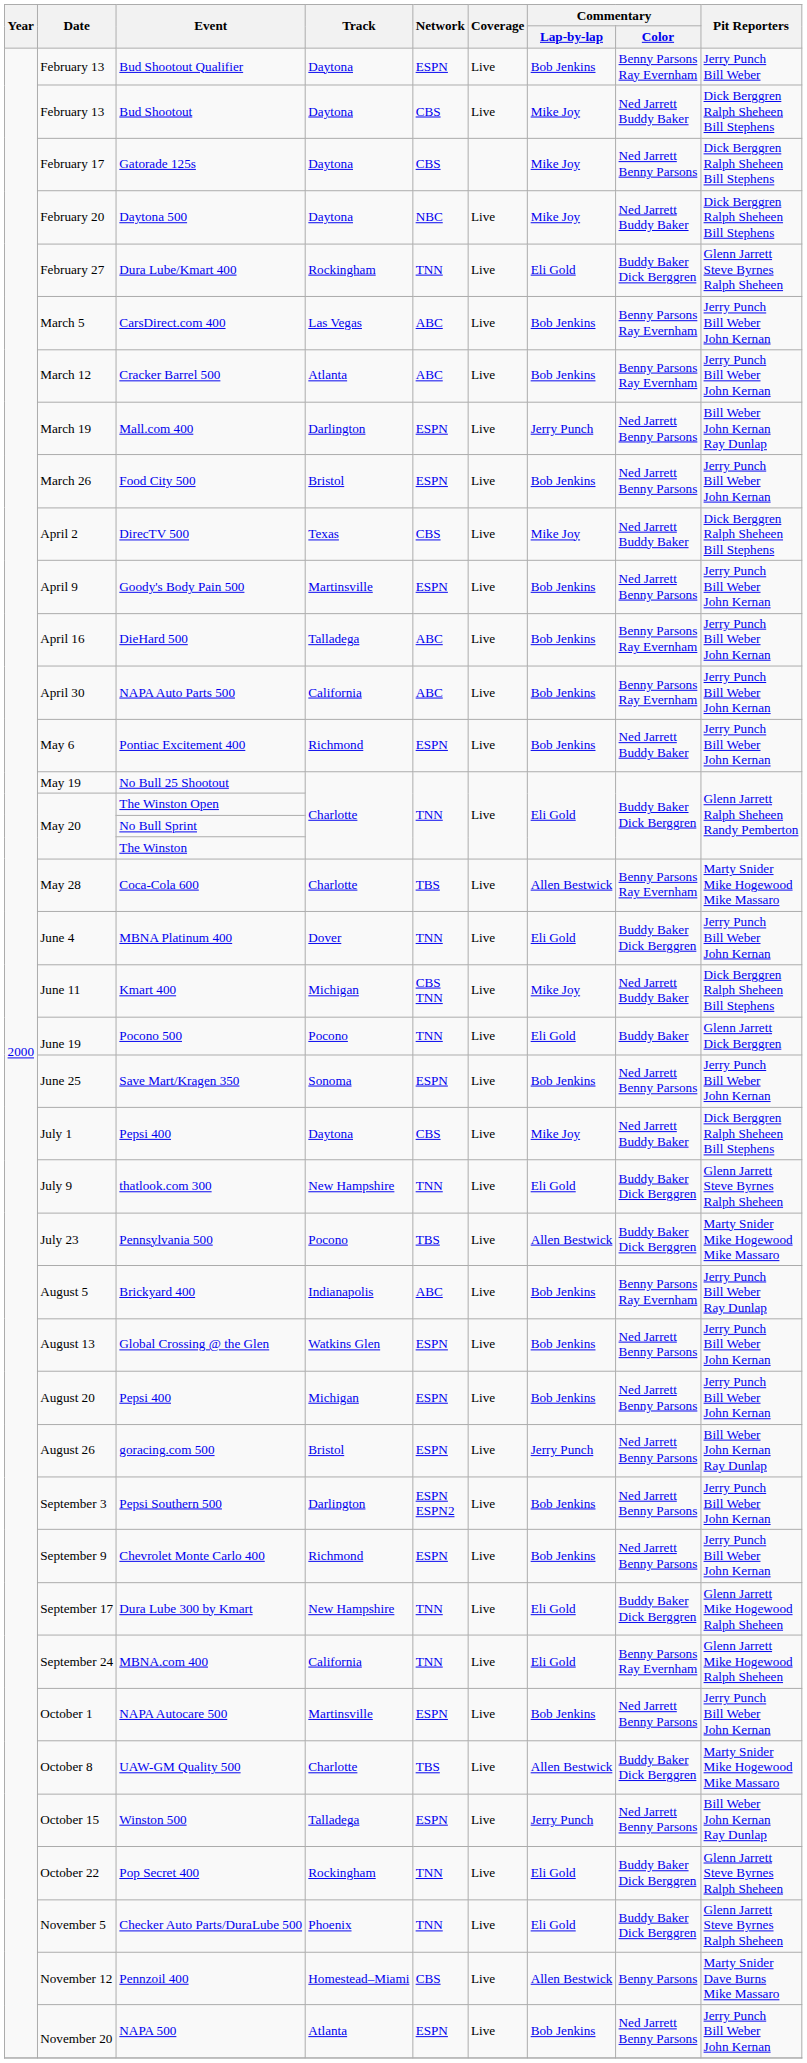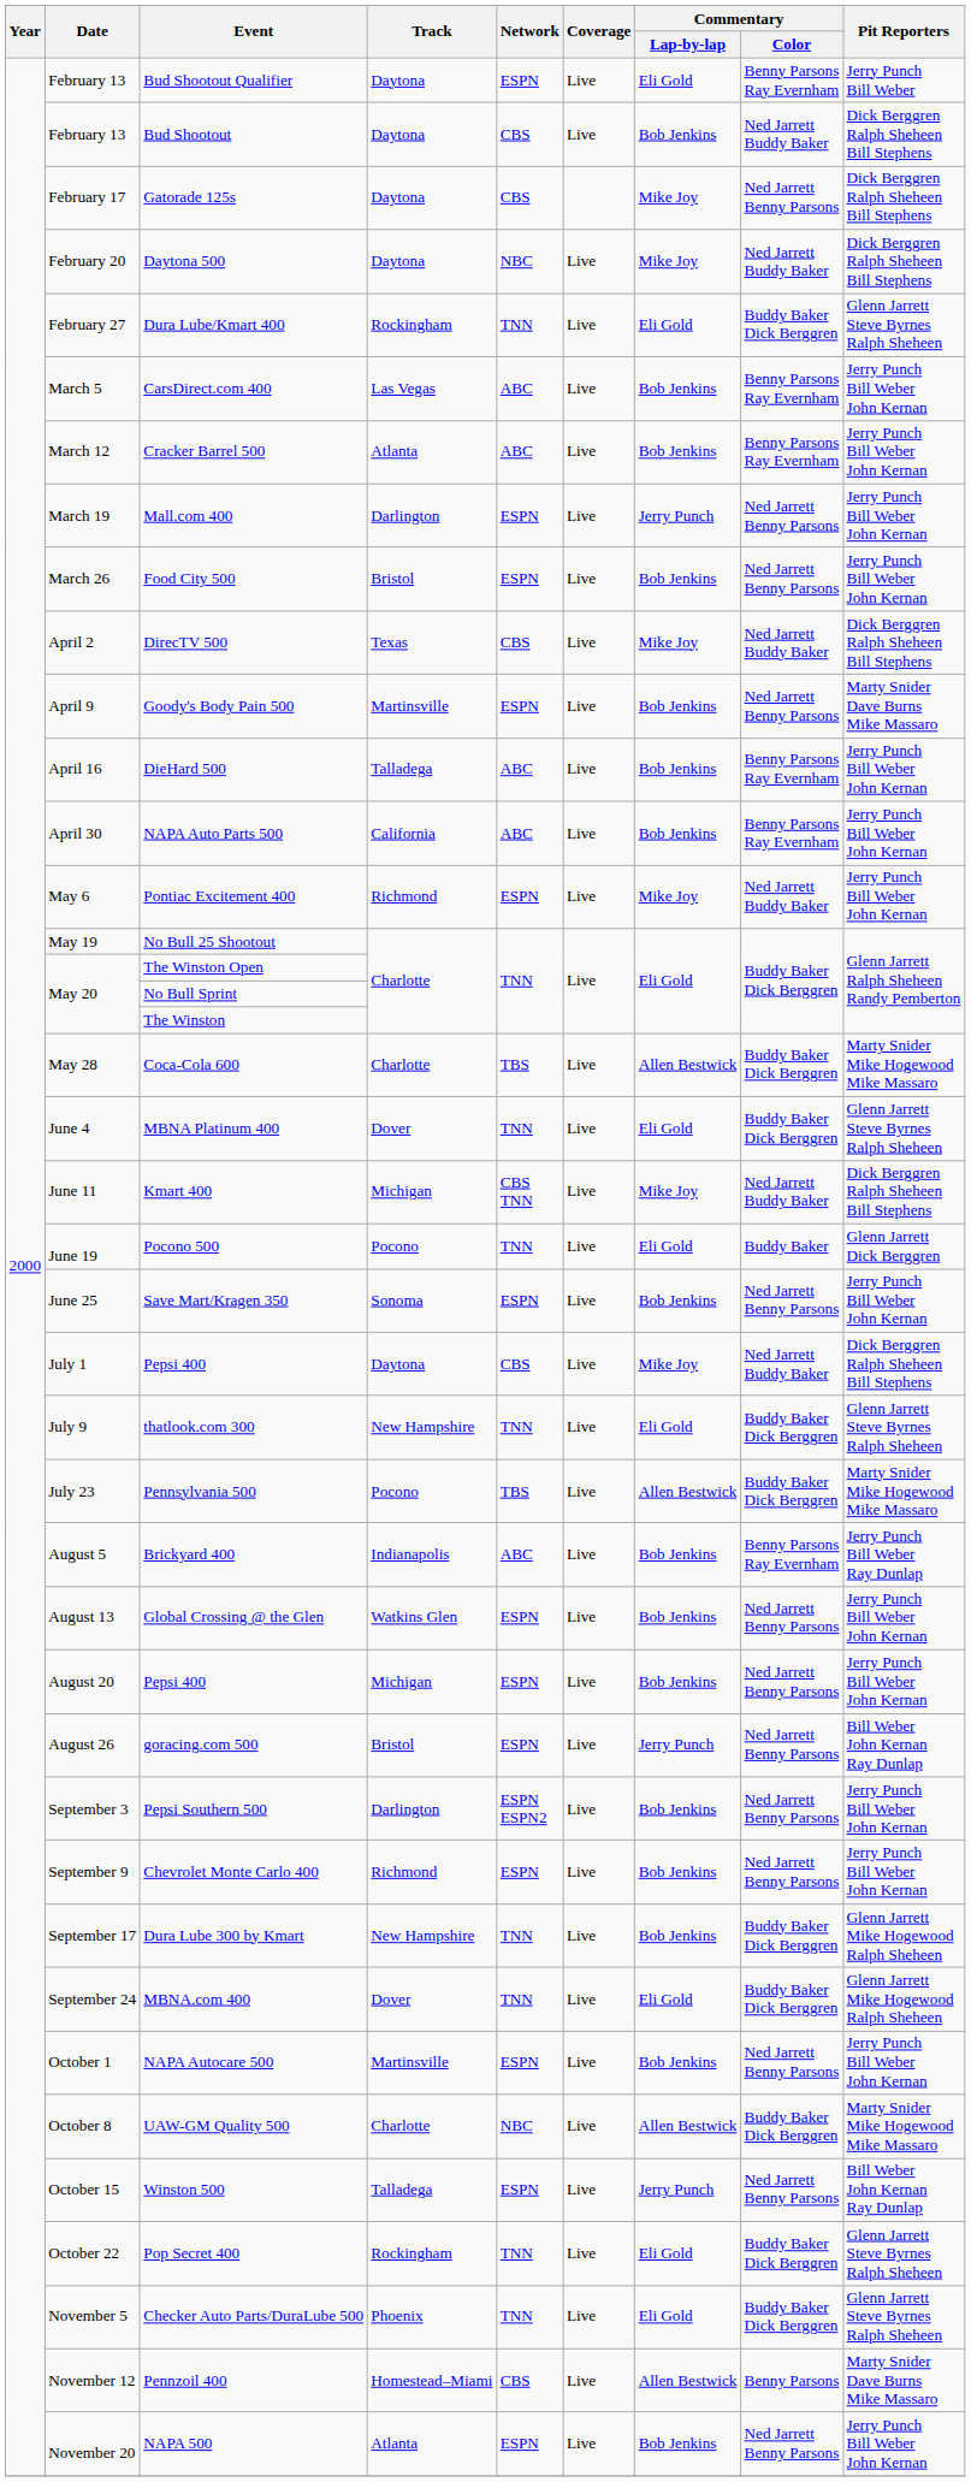 <table class="wikitable"  style="font-size: 85%;">
 <tr>
 <th rowspan=2>Year</th>
 <th rowspan=2>Date</th>
 <th rowspan=2>Event</th>
 <th rowspan=2>Track</th>
 <th rowspan=2>Network</th>
 <th rowspan=2>Coverage</th>
 <th colspan=2>Commentary</th>
 <th rowspan=2>Pit Reporters</th>
 </tr>
 <tr>
 <th><a href='#'>Lap-by-lap</a></th>
 <th><a href='#'>Color</a></th>
 </tr>
 <tr>
 <td rowspan=41><a href='#'>2000</a></td>
 <td>February 13</td>
 <td><a href='#'>Bud Shootout Qualifier</a></td>
 <td><a href='#'>Daytona</a></td>
 <td><a href='#'>ESPN</a></td>
 <td>Live</td>
-<td><a href='#'>Bob Jenkins</a></td>
+<td><a href='#'>Eli Gold</a></td>
 <td><a href='#'>Benny Parsons</a> <br> <a href='#'>Ray Evernham</a></td>
 <td><a href='#'>Jerry Punch</a> <br> <a href='#'>Bill Weber</a></td>
 </tr>
 <tr>
 <td>February 13</td>
 <td><a href='#'>Bud Shootout</a></td>
 <td><a href='#'>Daytona</a></td>
 <td><a href='#'>CBS</a></td>
 <td>Live</td>
-<td><a href='#'>Mike Joy</a></td>
+<td><a href='#'>Bob Jenkins</a></td>
 <td><a href='#'>Ned Jarrett</a> <br> <a href='#'>Buddy Baker</a></td>
 <td><a href='#'>Dick Berggren</a> <br> <a href='#'>Ralph Sheheen</a> <br> <a href='#'>Bill Stephens</a></td>
 </tr>
 <tr>
 <td>February 17</td>
 <td><a href='#'>Gatorade 125s</a></td>
 <td><a href='#'>Daytona</a></td>
 <td><a href='#'>CBS</a></td>
 <td></td>
 <td><a href='#'>Mike Joy</a></td>
 <td><a href='#'>Ned Jarrett</a> <br> <a href='#'>Benny Parsons</a></td>
 <td><a href='#'>Dick Berggren</a> <br> <a href='#'>Ralph Sheheen</a> <br> <a href='#'>Bill Stephens</a></td>
 </tr>
 <tr>
 <td>February 20</td>
 <td><a href='#'>Daytona 500</a></td>
 <td><a href='#'>Daytona</a></td>
 <td><a href='#'>NBC</a></td>
 <td>Live</td>
 <td><a href='#'>Mike Joy</a></td>
 <td><a href='#'>Ned Jarrett</a> <br> <a href='#'>Buddy Baker</a></td>
 <td><a href='#'>Dick Berggren</a> <br> <a href='#'>Ralph Sheheen</a> <br> <a href='#'>Bill Stephens</a></td>
 </tr>
 <tr>
 <td>February 27</td>
 <td><a href='#'>Dura Lube/Kmart 400</a></td>
 <td><a href='#'>Rockingham</a></td>
 <td><a href='#'>TNN</a></td>
 <td>Live</td>
 <td><a href='#'>Eli Gold</a></td>
 <td><a href='#'>Buddy Baker</a> <br> <a href='#'>Dick Berggren</a></td>
 <td><a href='#'>Glenn Jarrett</a> <br> <a href='#'>Steve Byrnes</a> <br> <a href='#'>Ralph Sheheen</a></td>
 </tr>
 <tr>
 <td>March 5</td>
 <td><a href='#'>CarsDirect.com 400</a></td>
 <td><a href='#'>Las Vegas</a></td>
 <td><a href='#'>ABC</a></td>
 <td>Live</td>
 <td><a href='#'>Bob Jenkins</a></td>
 <td><a href='#'>Benny Parsons</a> <br> <a href='#'>Ray Evernham</a></td>
 <td><a href='#'>Jerry Punch</a> <br> <a href='#'>Bill Weber</a> <br> <a href='#'>John Kernan</a></td>
 </tr>
 <tr>
 <td>March 12</td>
 <td><a href='#'>Cracker Barrel 500</a></td>
 <td><a href='#'>Atlanta</a></td>
 <td><a href='#'>ABC</a></td>
 <td>Live</td>
 <td><a href='#'>Bob Jenkins</a></td>
 <td><a href='#'>Benny Parsons</a> <br> <a href='#'>Ray Evernham</a></td>
 <td><a href='#'>Jerry Punch</a> <br> <a href='#'>Bill Weber</a> <br> <a href='#'>John Kernan</a></td>
 </tr>
 <tr>
 <td>March 19</td>
 <td><a href='#'>Mall.com 400</a></td>
 <td><a href='#'>Darlington</a></td>
 <td><a href='#'>ESPN</a></td>
 <td>Live</td>
 <td><a href='#'>Jerry Punch</a></td>
 <td><a href='#'>Ned Jarrett</a> <br> <a href='#'>Benny Parsons</a></td>
-<td><a href='#'>Bill Weber</a> <br> <a href='#'>John Kernan</a> <br> <a href='#'>Ray Dunlap</a></td>
+<td><a href='#'>Jerry Punch</a> <br> <a href='#'>Bill Weber</a> <br> <a href='#'>John Kernan</a></td>
 </tr>
 <tr>
 <td>March 26</td>
 <td><a href='#'>Food City 500</a></td>
 <td><a href='#'>Bristol</a></td>
 <td><a href='#'>ESPN</a></td>
 <td>Live</td>
 <td><a href='#'>Bob Jenkins</a></td>
 <td><a href='#'>Ned Jarrett</a> <br> <a href='#'>Benny Parsons</a></td>
 <td><a href='#'>Jerry Punch</a> <br> <a href='#'>Bill Weber</a> <br> <a href='#'>John Kernan</a></td>
 </tr>
 <tr>
 <td>April 2</td>
 <td><a href='#'>DirecTV 500</a></td>
 <td><a href='#'>Texas</a></td>
 <td><a href='#'>CBS</a></td>
 <td>Live</td>
 <td><a href='#'>Mike Joy</a></td>
 <td><a href='#'>Ned Jarrett</a> <br> <a href='#'>Buddy Baker</a></td>
 <td><a href='#'>Dick Berggren</a> <br> <a href='#'>Ralph Sheheen</a> <br> <a href='#'>Bill Stephens</a></td>
 </tr>
 <tr>
 <td>April 9</td>
 <td><a href='#'>Goody's Body Pain 500</a></td>
 <td><a href='#'>Martinsville</a></td>
 <td><a href='#'>ESPN</a></td>
 <td>Live</td>
 <td><a href='#'>Bob Jenkins</a></td>
 <td><a href='#'>Ned Jarrett</a> <br> <a href='#'>Benny Parsons</a></td>
-<td><a href='#'>Jerry Punch</a> <br> <a href='#'>Bill Weber</a> <br> <a href='#'>John Kernan</a></td>
+<td><a href='#'>Marty Snider</a> <br> <a href='#'>Dave Burns</a> <br> <a href='#'>Mike Massaro</a></td>
 </tr>
 <tr>
 <td>April 16</td>
 <td><a href='#'>DieHard 500</a></td>
 <td><a href='#'>Talladega</a></td>
 <td><a href='#'>ABC</a></td>
 <td>Live</td>
 <td><a href='#'>Bob Jenkins</a></td>
 <td><a href='#'>Benny Parsons</a> <br> <a href='#'>Ray Evernham</a></td>
 <td><a href='#'>Jerry Punch</a> <br> <a href='#'>Bill Weber</a> <br> <a href='#'>John Kernan</a></td>
 </tr>
 <tr>
 <td>April 30</td>
 <td><a href='#'>NAPA Auto Parts 500</a></td>
 <td><a href='#'>California</a></td>
 <td><a href='#'>ABC</a></td>
 <td>Live</td>
 <td><a href='#'>Bob Jenkins</a></td>
 <td><a href='#'>Benny Parsons</a> <br> <a href='#'>Ray Evernham</a></td>
 <td><a href='#'>Jerry Punch</a> <br> <a href='#'>Bill Weber</a> <br> <a href='#'>John Kernan</a></td>
 </tr>
 <tr>
 <td>May 6</td>
 <td><a href='#'>Pontiac Excitement 400</a></td>
 <td><a href='#'>Richmond</a></td>
 <td><a href='#'>ESPN</a></td>
 <td>Live</td>
-<td><a href='#'>Bob Jenkins</a></td>
+<td><a href='#'>Mike Joy</a></td>
 <td><a href='#'>Ned Jarrett</a> <br> <a href='#'>Buddy Baker</a></td>
 <td><a href='#'>Jerry Punch</a> <br> <a href='#'>Bill Weber</a> <br> <a href='#'>John Kernan</a></td>
 </tr>
 <tr>
 <td>May 19</td>
 <td><a href='#'>No Bull 25 Shootout</a></td>
 <td rowspan=4><a href='#'>Charlotte</a></td>
 <td rowspan=4><a href='#'>TNN</a></td>
 <td rowspan=4>Live</td>
 <td rowspan=4><a href='#'>Eli Gold</a></td>
 <td rowspan=4><a href='#'>Buddy Baker</a> <br> <a href='#'>Dick Berggren</a></td>
 <td rowspan=4><a href='#'>Glenn Jarrett</a> <br> <a href='#'>Ralph Sheheen</a> <br> <a href='#'>Randy Pemberton</a></td>
 </tr>
 <tr>
 <td rowspan=3>May 20</td>
 <td><a href='#'>The Winston Open</a></td>
 </tr>
 <tr>
 <td><a href='#'>No Bull Sprint</a></td>
 </tr>
 <tr>
 <td><a href='#'>The Winston</a></td>
 </tr>
 <tr>
 <td>May 28</td>
 <td><a href='#'>Coca-Cola 600</a></td>
 <td><a href='#'>Charlotte</a></td>
 <td><a href='#'>TBS</a></td>
 <td>Live</td>
 <td><a href='#'>Allen Bestwick</a></td>
-<td><a href='#'>Benny Parsons</a> <br> <a href='#'>Ray Evernham</a></td>
+<td><a href='#'>Buddy Baker</a> <br> <a href='#'>Dick Berggren</a></td>
 <td><a href='#'>Marty Snider</a> <br> <a href='#'>Mike Hogewood</a> <br> <a href='#'>Mike Massaro</a></td>
 </tr>
 <tr>
 <td>June 4</td>
 <td><a href='#'>MBNA Platinum 400</a></td>
 <td><a href='#'>Dover</a></td>
 <td><a href='#'>TNN</a></td>
 <td>Live</td>
 <td><a href='#'>Eli Gold</a></td>
 <td><a href='#'>Buddy Baker</a> <br> <a href='#'>Dick Berggren</a></td>
-<td><a href='#'>Jerry Punch</a> <br> <a href='#'>Bill Weber</a> <br> <a href='#'>John Kernan</a></td>
+<td><a href='#'>Glenn Jarrett</a> <br> <a href='#'>Steve Byrnes</a> <br> <a href='#'>Ralph Sheheen</a></td>
 </tr>
 <tr>
 <td>June 11</td>
 <td><a href='#'>Kmart 400</a></td>
 <td><a href='#'>Michigan</a></td>
 <td><a href='#'>CBS</a> <br> <a href='#'>TNN</a></td>
 <td>Live</td>
 <td><a href='#'>Mike Joy</a></td>
 <td><a href='#'>Ned Jarrett</a> <br> <a href='#'>Buddy Baker</a></td>
 <td><a href='#'>Dick Berggren</a> <br> <a href='#'>Ralph Sheheen</a> <br> <a href='#'>Bill Stephens</a></td>
 </tr>
 <tr>
 <td> <br> June 19</td>
 <td><a href='#'>Pocono 500</a></td>
 <td><a href='#'>Pocono</a></td>
 <td><a href='#'>TNN</a></td>
 <td>Live</td>
 <td><a href='#'>Eli Gold</a></td>
 <td><a href='#'>Buddy Baker</a></td>
 <td><a href='#'>Glenn Jarrett</a> <br> <a href='#'>Dick Berggren</a></td>
 </tr>
 <tr>
 <td>June 25</td>
 <td><a href='#'>Save Mart/Kragen 350</a></td>
 <td><a href='#'>Sonoma</a></td>
 <td><a href='#'>ESPN</a></td>
 <td>Live</td>
 <td><a href='#'>Bob Jenkins</a></td>
 <td><a href='#'>Ned Jarrett</a> <br> <a href='#'>Benny Parsons</a></td>
 <td><a href='#'>Jerry Punch</a> <br> <a href='#'>Bill Weber</a> <br> <a href='#'>John Kernan</a></td>
 </tr>
 <tr>
 <td>July 1</td>
 <td><a href='#'>Pepsi 400</a></td>
 <td><a href='#'>Daytona</a></td>
 <td><a href='#'>CBS</a></td>
 <td>Live</td>
 <td><a href='#'>Mike Joy</a></td>
 <td><a href='#'>Ned Jarrett</a> <br> <a href='#'>Buddy Baker</a></td>
 <td><a href='#'>Dick Berggren</a> <br> <a href='#'>Ralph Sheheen</a> <br> <a href='#'>Bill Stephens</a></td>
 </tr>
 <tr>
 <td>July 9</td>
 <td><a href='#'>thatlook.com 300</a></td>
 <td><a href='#'>New Hampshire</a></td>
 <td><a href='#'>TNN</a></td>
 <td>Live</td>
 <td><a href='#'>Eli Gold</a></td>
 <td><a href='#'>Buddy Baker</a> <br> <a href='#'>Dick Berggren</a></td>
 <td><a href='#'>Glenn Jarrett</a> <br> <a href='#'>Steve Byrnes</a> <br> <a href='#'>Ralph Sheheen</a></td>
 </tr>
 <tr>
 <td>July 23</td>
 <td><a href='#'>Pennsylvania 500</a></td>
 <td><a href='#'>Pocono</a></td>
 <td><a href='#'>TBS</a></td>
 <td>Live</td>
 <td><a href='#'>Allen Bestwick</a></td>
 <td><a href='#'>Buddy Baker</a> <br> <a href='#'>Dick Berggren</a></td>
 <td><a href='#'>Marty Snider</a> <br> <a href='#'>Mike Hogewood</a> <br> <a href='#'>Mike Massaro</a></td>
 </tr>
 <tr>
 <td>August 5</td>
 <td><a href='#'>Brickyard 400</a></td>
 <td><a href='#'>Indianapolis</a></td>
 <td><a href='#'>ABC</a></td>
 <td>Live</td>
 <td><a href='#'>Bob Jenkins</a></td>
 <td><a href='#'>Benny Parsons</a> <br> <a href='#'>Ray Evernham</a></td>
 <td><a href='#'>Jerry Punch</a> <br> <a href='#'>Bill Weber</a> <br> <a href='#'>Ray Dunlap</a></td>
 </tr>
 <tr>
 <td>August 13</td>
 <td><a href='#'>Global Crossing @ the Glen</a></td>
 <td><a href='#'>Watkins Glen</a></td>
 <td><a href='#'>ESPN</a></td>
 <td>Live</td>
 <td><a href='#'>Bob Jenkins</a></td>
 <td><a href='#'>Ned Jarrett</a> <br> <a href='#'>Benny Parsons</a></td>
 <td><a href='#'>Jerry Punch</a> <br> <a href='#'>Bill Weber</a> <br> <a href='#'>John Kernan</a></td>
 </tr>
 <tr>
 <td>August 20</td>
 <td><a href='#'>Pepsi 400</a></td>
 <td><a href='#'>Michigan</a></td>
 <td><a href='#'>ESPN</a></td>
 <td>Live</td>
 <td><a href='#'>Bob Jenkins</a></td>
 <td><a href='#'>Ned Jarrett</a> <br> <a href='#'>Benny Parsons</a></td>
 <td><a href='#'>Jerry Punch</a> <br> <a href='#'>Bill Weber</a> <br> <a href='#'>John Kernan</a></td>
 </tr>
 <tr>
 <td>August 26</td>
 <td><a href='#'>goracing.com 500</a></td>
 <td><a href='#'>Bristol</a></td>
 <td><a href='#'>ESPN</a></td>
 <td>Live</td>
 <td><a href='#'>Jerry Punch</a></td>
 <td><a href='#'>Ned Jarrett</a> <br> <a href='#'>Benny Parsons</a></td>
 <td><a href='#'>Bill Weber</a> <br> <a href='#'>John Kernan</a> <br> <a href='#'>Ray Dunlap</a></td>
 </tr>
 <tr>
 <td>September 3</td>
 <td><a href='#'>Pepsi Southern 500</a></td>
 <td><a href='#'>Darlington</a></td>
 <td><a href='#'>ESPN</a><br><a href='#'>ESPN2</a></td>
 <td>Live</td>
 <td><a href='#'>Bob Jenkins</a></td>
 <td><a href='#'>Ned Jarrett</a> <br> <a href='#'>Benny Parsons</a></td>
 <td><a href='#'>Jerry Punch</a> <br> <a href='#'>Bill Weber</a> <br> <a href='#'>John Kernan</a></td>
 </tr>
 <tr>
 <td>September 9</td>
 <td><a href='#'>Chevrolet Monte Carlo 400</a></td>
 <td><a href='#'>Richmond</a></td>
 <td><a href='#'>ESPN</a></td>
 <td>Live</td>
 <td><a href='#'>Bob Jenkins</a></td>
 <td><a href='#'>Ned Jarrett</a> <br> <a href='#'>Benny Parsons</a></td>
 <td><a href='#'>Jerry Punch</a> <br> <a href='#'>Bill Weber</a> <br> <a href='#'>John Kernan</a></td>
 </tr>
 <tr>
 <td>September 17</td>
 <td><a href='#'>Dura Lube 300 by Kmart</a></td>
 <td><a href='#'>New Hampshire</a></td>
 <td><a href='#'>TNN</a></td>
 <td>Live</td>
-<td><a href='#'>Eli Gold</a></td>
+<td><a href='#'>Bob Jenkins</a></td>
 <td><a href='#'>Buddy Baker</a> <br> <a href='#'>Dick Berggren</a></td>
 <td><a href='#'>Glenn Jarrett</a> <br> <a href='#'>Mike Hogewood</a> <br> <a href='#'>Ralph Sheheen</a></td>
 </tr>
 <tr>
 <td>September 24</td>
 <td><a href='#'>MBNA.com 400</a></td>
-<td><a href='#'>California</a></td>
+<td><a href='#'>Dover</a></td>
 <td><a href='#'>TNN</a></td>
 <td>Live</td>
 <td><a href='#'>Eli Gold</a></td>
-<td><a href='#'>Benny Parsons</a> <br> <a href='#'>Ray Evernham</a></td>
+<td><a href='#'>Buddy Baker</a> <br> <a href='#'>Dick Berggren</a></td>
 <td><a href='#'>Glenn Jarrett</a> <br> <a href='#'>Mike Hogewood</a> <br> <a href='#'>Ralph Sheheen</a></td>
 </tr>
 <tr>
 <td>October 1</td>
 <td><a href='#'>NAPA Autocare 500</a></td>
 <td><a href='#'>Martinsville</a></td>
 <td><a href='#'>ESPN</a></td>
 <td>Live</td>
 <td><a href='#'>Bob Jenkins</a></td>
 <td><a href='#'>Ned Jarrett</a> <br> <a href='#'>Benny Parsons</a></td>
 <td><a href='#'>Jerry Punch</a> <br> <a href='#'>Bill Weber</a> <br> <a href='#'>John Kernan</a></td>
 </tr>
 <tr>
 <td>October 8</td>
 <td><a href='#'>UAW-GM Quality 500</a></td>
 <td><a href='#'>Charlotte</a></td>
-<td><a href='#'>TBS</a></td>
+<td><a href='#'>NBC</a></td>
 <td>Live</td>
 <td><a href='#'>Allen Bestwick</a></td>
 <td><a href='#'>Buddy Baker</a> <br> <a href='#'>Dick Berggren</a></td>
 <td><a href='#'>Marty Snider</a> <br> <a href='#'>Mike Hogewood</a> <br> <a href='#'>Mike Massaro</a></td>
 </tr>
 <tr>
 <td>October 15</td>
 <td><a href='#'>Winston 500</a></td>
 <td><a href='#'>Talladega</a></td>
 <td><a href='#'>ESPN</a></td>
 <td>Live</td>
 <td><a href='#'>Jerry Punch</a></td>
 <td><a href='#'>Ned Jarrett</a> <br> <a href='#'>Benny Parsons</a></td>
 <td><a href='#'>Bill Weber</a> <br> <a href='#'>John Kernan</a> <br> <a href='#'>Ray Dunlap</a></td>
 </tr>
 <tr>
 <td>October 22</td>
 <td><a href='#'>Pop Secret 400</a></td>
 <td><a href='#'>Rockingham</a></td>
 <td><a href='#'>TNN</a></td>
 <td>Live</td>
 <td><a href='#'>Eli Gold</a></td>
 <td><a href='#'>Buddy Baker</a> <br> <a href='#'>Dick Berggren</a></td>
 <td><a href='#'>Glenn Jarrett</a> <br> <a href='#'>Steve Byrnes</a> <br> <a href='#'>Ralph Sheheen</a></td>
 </tr>
 <tr>
 <td>November 5</td>
 <td><a href='#'>Checker Auto Parts/DuraLube 500</a></td>
 <td><a href='#'>Phoenix</a></td>
 <td><a href='#'>TNN</a></td>
 <td>Live</td>
 <td><a href='#'>Eli Gold</a></td>
 <td><a href='#'>Buddy Baker</a> <br> <a href='#'>Dick Berggren</a></td>
 <td><a href='#'>Glenn Jarrett</a> <br> <a href='#'>Steve Byrnes</a> <br> <a href='#'>Ralph Sheheen</a></td>
 </tr>
 <tr>
 <td>November 12</td>
 <td><a href='#'>Pennzoil 400</a></td>
 <td><a href='#'>Homestead–Miami</a></td>
 <td><a href='#'>CBS</a></td>
 <td>Live</td>
 <td><a href='#'>Allen Bestwick</a></td>
 <td><a href='#'>Benny Parsons</a></td>
 <td><a href='#'>Marty Snider</a> <br> <a href='#'>Dave Burns</a> <br> <a href='#'>Mike Massaro</a></td>
 </tr>
 <tr>
 <td> <br> November 20</td>
 <td><a href='#'>NAPA 500</a></td>
 <td><a href='#'>Atlanta</a></td>
 <td><a href='#'>ESPN</a></td>
 <td>Live</td>
 <td><a href='#'>Bob Jenkins</a></td>
 <td><a href='#'>Ned Jarrett</a> <br> <a href='#'>Benny Parsons</a></td>
 <td><a href='#'>Jerry Punch</a> <br> <a href='#'>Bill Weber</a> <br> <a href='#'>John Kernan</a></td>
 </tr>
 <tr>
 </tr>
 </table>
